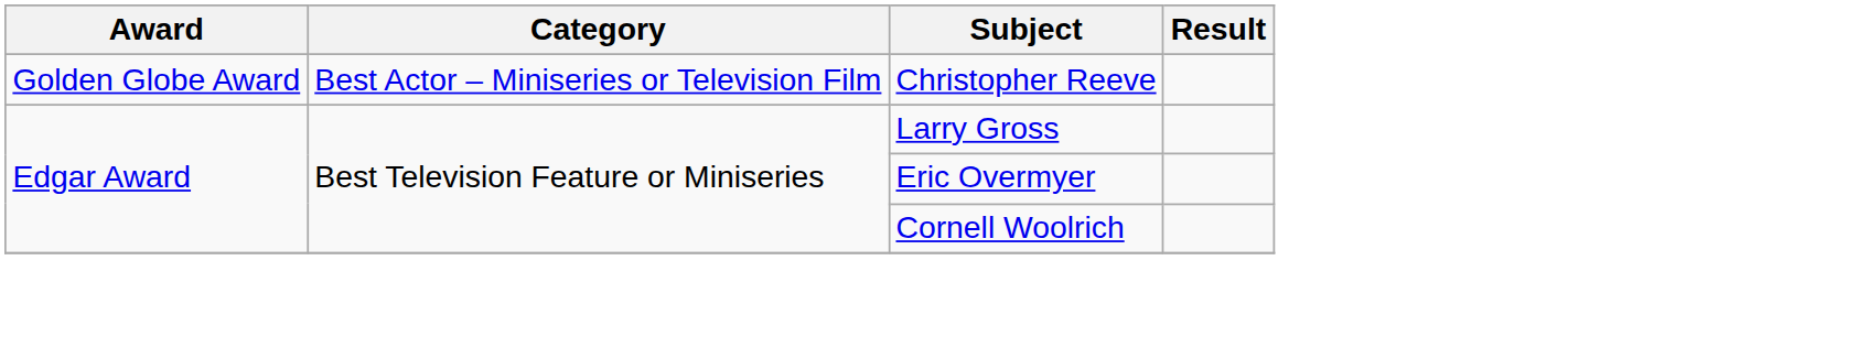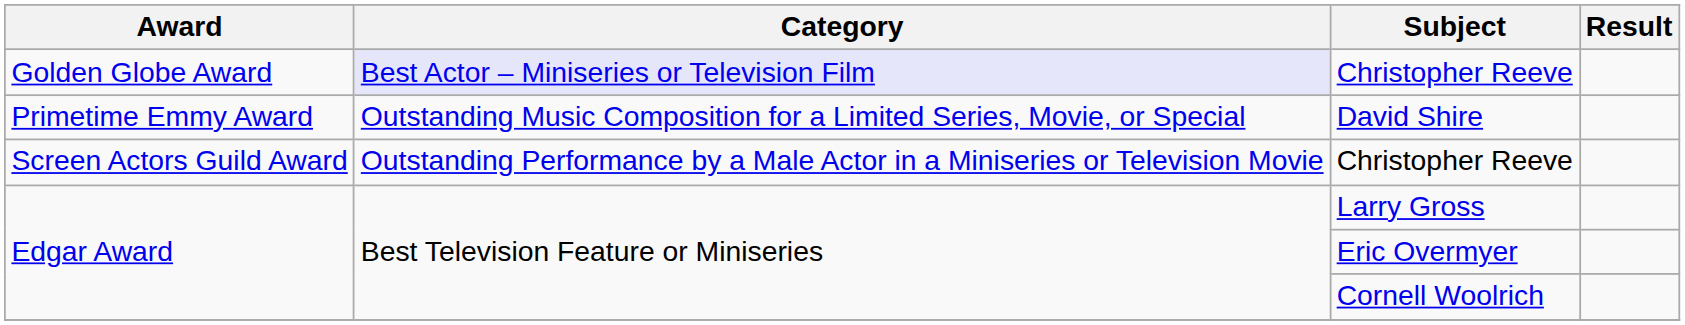 <table class="wikitable">
 <tr>
 <th>Award</th>
 <th>Category</th>
 <th>Subject</th>
 <th>Result</th>
 </tr>
 <tr>
 <td><a href='#'>Golden Globe Award</a></td>
-<td><a href='#'>Best Actor – Miniseries or Television Film</a></td>
+<td style="background: lavender;"><a href='#'>Best Actor – Miniseries or Television Film</a></td>
 <td><a href='#'>Christopher Reeve</a></td>
+<td></td>
+</tr>
+<tr>
+<td><a href='#'>Primetime Emmy Award</a></td>
+<td><a href='#'>Outstanding Music Composition for a Limited Series, Movie, or Special</a></td>
+<td><a href='#'>David Shire</a></td>
+<td></td>
+</tr>
+<tr>
+<td><a href='#'>Screen Actors Guild Award</a></td>
+<td><a href='#'>Outstanding Performance by a Male Actor in a Miniseries or Television Movie</a></td>
+<td>Christopher Reeve</td>
 <td></td>
 </tr>
 <tr>
 <td rowspan=3><a href='#'>Edgar Award</a></td>
 <td rowspan=3>Best Television Feature or Miniseries</td>
 <td><a href='#'>Larry Gross</a></td>
 <td></td>
 </tr>
 <tr>
 <td><a href='#'>Eric Overmyer</a></td>
 <td></td>
 </tr>
 <tr>
 <td><a href='#'>Cornell Woolrich</a></td>
 <td></td>
 </tr>
 <tr>
 </tr>
 </table>
